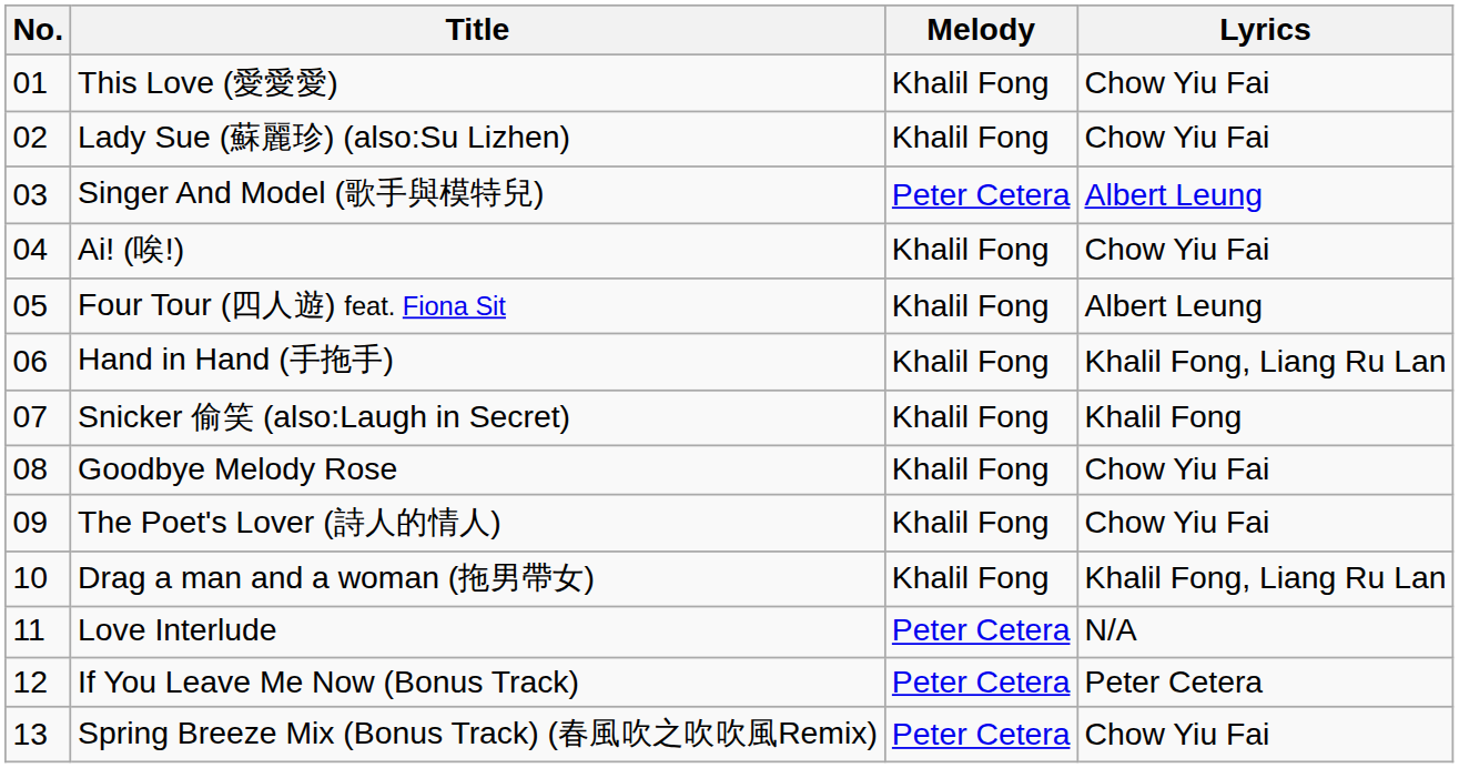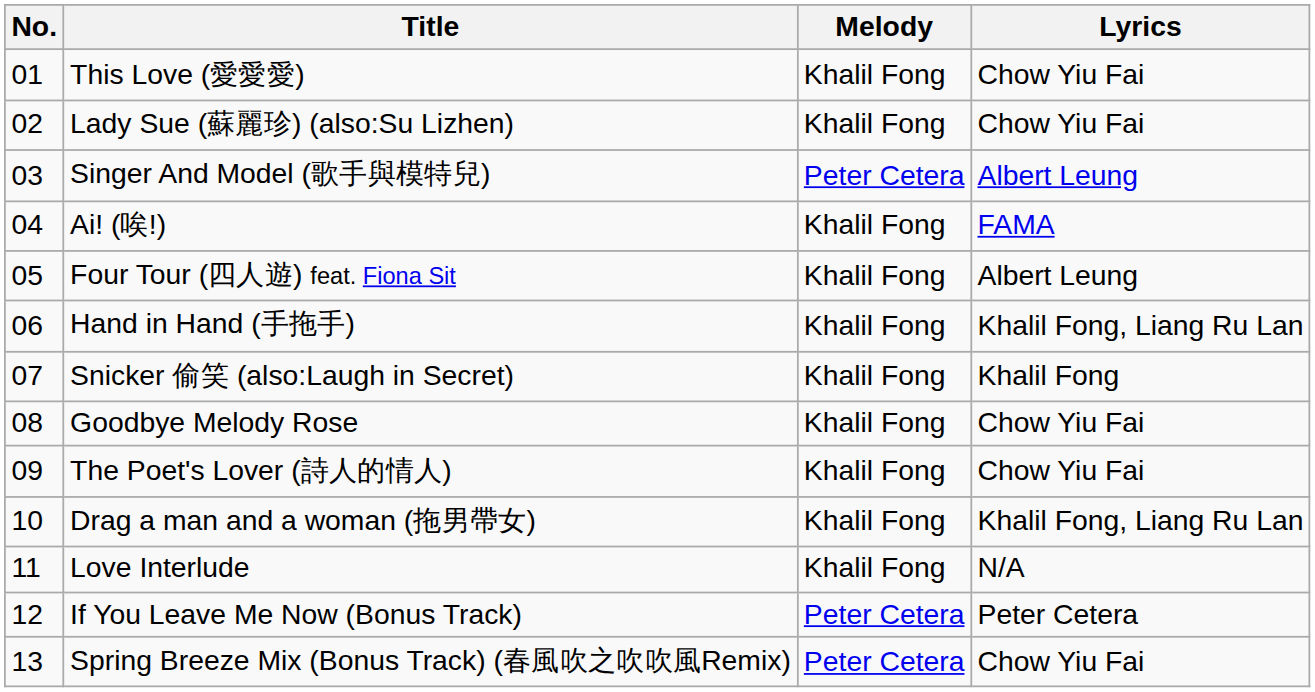 <table class="wikitable">
 <tr>
 <th><strong>No.</strong></th>
 <th><strong>Title</strong></th>
 <th><strong>Melody</strong></th>
 <th><strong>Lyrics </strong></th>
 </tr>
 <tr>
 <td>01</td>
 <td>This Love (愛愛愛)</td>
 <td>Khalil Fong</td>
 <td>Chow Yiu Fai</td>
 </tr>
 <tr>
 <td>02</td>
 <td>Lady Sue (蘇麗珍) (also:Su Lizhen)</td>
 <td>Khalil Fong</td>
 <td>Chow Yiu Fai</td>
 </tr>
 <tr>
 <td>03</td>
 <td>Singer And Model (歌手與模特兒)</td>
 <td><a href='#'>Peter Cetera</a></td>
 <td><a href='#'>Albert Leung</a></td>
 </tr>
 <tr>
 <td>04</td>
 <td>Ai! (唉!)</td>
 <td>Khalil Fong</td>
-<td>Chow Yiu Fai</td>
+<td><a href='#'>FAMA</a></td>
 </tr>
 <tr>
 <td>05</td>
 <td>Four Tour (四人遊) <small>feat. <a href='#'>Fiona Sit</a></small></td>
 <td>Khalil Fong</td>
 <td>Albert Leung</td>
 </tr>
 <tr>
 <td>06</td>
 <td>Hand in Hand (手拖手)</td>
 <td>Khalil Fong</td>
 <td>Khalil Fong, Liang Ru Lan</td>
 </tr>
 <tr>
 <td>07</td>
 <td>Snicker 偷笑 (also:Laugh in Secret)</td>
 <td>Khalil Fong</td>
 <td>Khalil Fong</td>
 </tr>
 <tr>
 <td>08</td>
 <td>Goodbye Melody Rose</td>
 <td>Khalil Fong</td>
 <td>Chow Yiu Fai</td>
 </tr>
 <tr>
 <td>09</td>
 <td>The Poet's Lover (詩人的情人)</td>
 <td>Khalil Fong</td>
 <td>Chow Yiu Fai</td>
 </tr>
 <tr>
 <td>10</td>
 <td>Drag a man and a woman (拖男帶女)</td>
 <td>Khalil Fong</td>
 <td>Khalil Fong, Liang Ru Lan</td>
 </tr>
 <tr>
 <td>11</td>
 <td>Love Interlude</td>
-<td><a href='#'>Peter Cetera</a></td>
+<td>Khalil Fong</td>
 <td>N/A</td>
 </tr>
 <tr>
 <td>12</td>
 <td>If You Leave Me Now (Bonus Track)</td>
 <td><a href='#'>Peter Cetera</a></td>
 <td>Peter Cetera</td>
 </tr>
 <tr>
 <td>13</td>
 <td>Spring Breeze Mix (Bonus Track) (春風吹之吹吹風Remix)</td>
 <td><a href='#'>Peter Cetera</a></td>
 <td>Chow Yiu Fai</td>
 </tr>
 </table>
